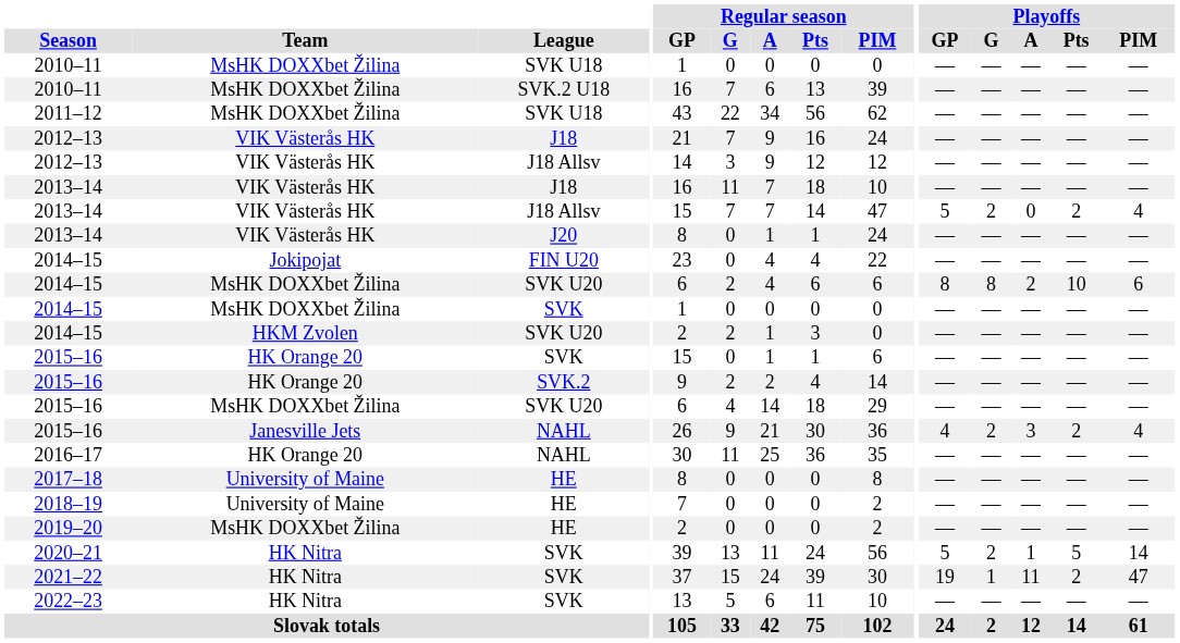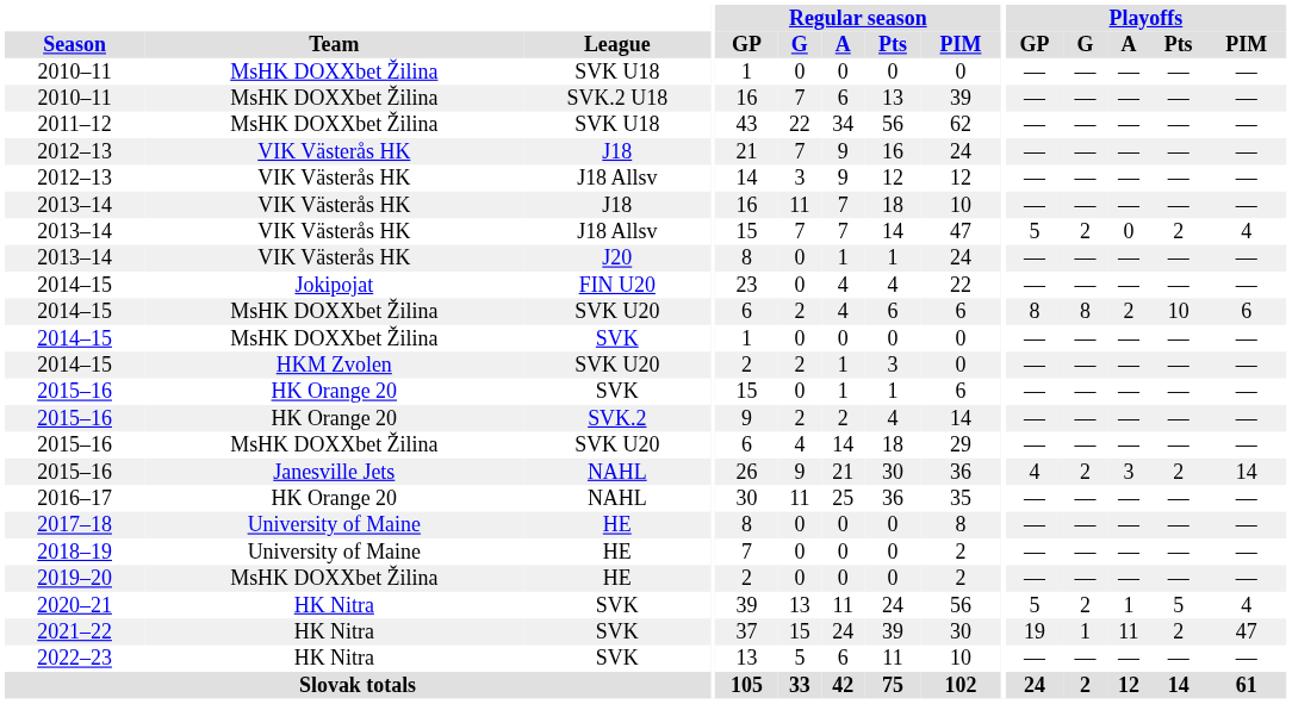 <table border="0" cellpadding="1" cellspacing="0" style="text-align:center; width:60em">
 <tr bgcolor="#e0e0e0">
 <th colspan="3" bgcolor="#ffffff"></th>
 <th rowspan="99" bgcolor="#ffffff"></th>
 <th colspan="5"><a href='#'>Regular season</a></th>
 <th rowspan="99" bgcolor="#ffffff"></th>
 <th colspan="5"><a href='#'>Playoffs</a></th>
 </tr>
 <tr bgcolor="#e0e0e0">
 <th><a href='#'>Season</a></th>
 <th>Team</th>
 <th>League</th>
 <th>GP</th>
 <th><a href='#'>G</a></th>
 <th><a href='#'>A</a></th>
 <th><a href='#'>Pts</a></th>
 <th><a href='#'>PIM</a></th>
 <th>GP</th>
 <th>G</th>
 <th>A</th>
 <th>Pts</th>
 <th>PIM</th>
 </tr>
 <tr>
 <td>2010–11</td>
 <td><a href='#'>MsHK DOXXbet Žilina</a></td>
 <td>SVK U18</td>
 <td>1</td>
 <td>0</td>
 <td>0</td>
 <td>0</td>
 <td>0</td>
 <td>—</td>
 <td>—</td>
 <td>—</td>
 <td>—</td>
 <td>—</td>
 </tr>
 <tr bgcolor="#f0f0f0">
 <td>2010–11</td>
 <td>MsHK DOXXbet Žilina</td>
 <td>SVK.2 U18</td>
 <td>16</td>
 <td>7</td>
 <td>6</td>
 <td>13</td>
 <td>39</td>
 <td>—</td>
 <td>—</td>
 <td>—</td>
 <td>—</td>
 <td>—</td>
 </tr>
 <tr>
 <td>2011–12</td>
 <td>MsHK DOXXbet Žilina</td>
 <td>SVK U18</td>
 <td>43</td>
 <td>22</td>
 <td>34</td>
 <td>56</td>
 <td>62</td>
 <td>—</td>
 <td>—</td>
 <td>—</td>
 <td>—</td>
 <td>—</td>
 </tr>
 <tr bgcolor="#f0f0f0">
 <td>2012–13</td>
 <td><a href='#'>VIK Västerås HK</a></td>
 <td><a href='#'>J18</a></td>
 <td>21</td>
 <td>7</td>
 <td>9</td>
 <td>16</td>
 <td>24</td>
 <td>—</td>
 <td>—</td>
 <td>—</td>
 <td>—</td>
 <td>—</td>
 </tr>
 <tr>
 <td>2012–13</td>
 <td>VIK Västerås HK</td>
 <td>J18 Allsv</td>
 <td>14</td>
 <td>3</td>
 <td>9</td>
 <td>12</td>
 <td>12</td>
 <td>—</td>
 <td>—</td>
 <td>—</td>
 <td>—</td>
 <td>—</td>
 </tr>
 <tr bgcolor="#f0f0f0">
 <td>2013–14</td>
 <td>VIK Västerås HK</td>
 <td>J18</td>
 <td>16</td>
 <td>11</td>
 <td>7</td>
 <td>18</td>
 <td>10</td>
 <td>—</td>
 <td>—</td>
 <td>—</td>
 <td>—</td>
 <td>—</td>
 </tr>
 <tr>
 <td>2013–14</td>
 <td>VIK Västerås HK</td>
 <td>J18 Allsv</td>
 <td>15</td>
 <td>7</td>
 <td>7</td>
 <td>14</td>
 <td>47</td>
 <td>5</td>
 <td>2</td>
 <td>0</td>
 <td>2</td>
 <td>4</td>
 </tr>
 <tr bgcolor="#f0f0f0">
 <td>2013–14</td>
 <td>VIK Västerås HK</td>
 <td><a href='#'>J20</a></td>
 <td>8</td>
 <td>0</td>
 <td>1</td>
 <td>1</td>
 <td>24</td>
 <td>—</td>
 <td>—</td>
 <td>—</td>
 <td>—</td>
 <td>—</td>
 </tr>
 <tr>
 <td>2014–15</td>
 <td><a href='#'>Jokipojat</a></td>
 <td><a href='#'>FIN U20</a></td>
 <td>23</td>
 <td>0</td>
 <td>4</td>
 <td>4</td>
 <td>22</td>
 <td>—</td>
 <td>—</td>
 <td>—</td>
 <td>—</td>
 <td>—</td>
 </tr>
 <tr bgcolor="#f0f0f0">
 <td>2014–15</td>
 <td>MsHK DOXXbet Žilina</td>
 <td>SVK U20</td>
 <td>6</td>
 <td>2</td>
 <td>4</td>
 <td>6</td>
 <td>6</td>
 <td>8</td>
 <td>8</td>
 <td>2</td>
 <td>10</td>
 <td>6</td>
 </tr>
 <tr>
 <td><a href='#'>2014–15</a></td>
 <td>MsHK DOXXbet Žilina</td>
 <td><a href='#'>SVK</a></td>
 <td>1</td>
 <td>0</td>
 <td>0</td>
 <td>0</td>
 <td>0</td>
 <td>—</td>
 <td>—</td>
 <td>—</td>
 <td>—</td>
 <td>—</td>
 </tr>
 <tr bgcolor="#f0f0f0">
 <td>2014–15</td>
 <td><a href='#'>HKM Zvolen</a></td>
 <td>SVK U20</td>
 <td>2</td>
 <td>2</td>
 <td>1</td>
 <td>3</td>
 <td>0</td>
 <td>—</td>
 <td>—</td>
 <td>—</td>
 <td>—</td>
 <td>—</td>
 </tr>
 <tr>
 <td><a href='#'>2015–16</a></td>
 <td><a href='#'>HK Orange 20</a></td>
 <td>SVK</td>
 <td>15</td>
 <td>0</td>
 <td>1</td>
 <td>1</td>
 <td>6</td>
 <td>—</td>
 <td>—</td>
 <td>—</td>
 <td>—</td>
 <td>—</td>
 </tr>
 <tr bgcolor="#f0f0f0">
 <td><a href='#'>2015–16</a></td>
 <td>HK Orange 20</td>
 <td><a href='#'>SVK.2</a></td>
 <td>9</td>
 <td>2</td>
 <td>2</td>
 <td>4</td>
 <td>14</td>
 <td>—</td>
 <td>—</td>
 <td>—</td>
 <td>—</td>
 <td>—</td>
 </tr>
 <tr>
 <td>2015–16</td>
 <td>MsHK DOXXbet Žilina</td>
 <td>SVK U20</td>
 <td>6</td>
 <td>4</td>
 <td>14</td>
 <td>18</td>
 <td>29</td>
 <td>—</td>
 <td>—</td>
 <td>—</td>
 <td>—</td>
 <td>—</td>
 </tr>
 <tr bgcolor="#f0f0f0">
 <td>2015–16</td>
 <td><a href='#'>Janesville Jets</a></td>
 <td><a href='#'>NAHL</a></td>
 <td>26</td>
 <td>9</td>
 <td>21</td>
 <td>30</td>
 <td>36</td>
 <td>4</td>
 <td>2</td>
 <td>3</td>
 <td>2</td>
-<td>4</td>
+<td>14</td>
 </tr>
 <tr>
 <td>2016–17</td>
 <td>HK Orange 20</td>
 <td>NAHL</td>
 <td>30</td>
 <td>11</td>
 <td>25</td>
 <td>36</td>
 <td>35</td>
 <td>—</td>
 <td>—</td>
 <td>—</td>
 <td>—</td>
 <td>—</td>
 </tr>
 <tr bgcolor="#f0f0f0">
 <td><a href='#'>2017–18</a></td>
 <td><a href='#'>University of Maine</a></td>
 <td><a href='#'>HE</a></td>
 <td>8</td>
 <td>0</td>
 <td>0</td>
 <td>0</td>
 <td>8</td>
 <td>—</td>
 <td>—</td>
 <td>—</td>
 <td>—</td>
 <td>—</td>
 </tr>
 <tr>
 <td><a href='#'>2018–19</a></td>
 <td>University of Maine</td>
 <td>HE</td>
 <td>7</td>
 <td>0</td>
 <td>0</td>
 <td>0</td>
 <td>2</td>
 <td>—</td>
 <td>—</td>
 <td>—</td>
 <td>—</td>
 <td>—</td>
 </tr>
 <tr bgcolor="#f0f0f0">
 <td><a href='#'>2019–20</a></td>
 <td>MsHK DOXXbet Žilina</td>
 <td>HE</td>
 <td>2</td>
 <td>0</td>
 <td>0</td>
 <td>0</td>
 <td>2</td>
 <td>—</td>
 <td>—</td>
 <td>—</td>
 <td>—</td>
 <td>—</td>
 </tr>
 <tr>
 <td><a href='#'>2020–21</a></td>
 <td><a href='#'>HK Nitra</a></td>
 <td>SVK</td>
 <td>39</td>
 <td>13</td>
 <td>11</td>
 <td>24</td>
 <td>56</td>
 <td>5</td>
 <td>2</td>
 <td>1</td>
 <td>5</td>
-<td>14</td>
+<td>4</td>
 </tr>
 <tr bgcolor="#f0f0f0">
 <td><a href='#'>2021–22</a></td>
 <td>HK Nitra</td>
 <td>SVK</td>
 <td>37</td>
 <td>15</td>
 <td>24</td>
 <td>39</td>
 <td>30</td>
 <td>19</td>
 <td>1</td>
 <td>11</td>
 <td>2</td>
 <td>47</td>
 </tr>
 <tr>
 <td><a href='#'>2022–23</a></td>
 <td>HK Nitra</td>
 <td>SVK</td>
 <td>13</td>
 <td>5</td>
 <td>6</td>
 <td>11</td>
 <td>10</td>
 <td>—</td>
 <td>—</td>
 <td>—</td>
 <td>—</td>
 <td>—</td>
 </tr>
 <tr bgcolor="#e0e0e0">
 <th colspan="3">Slovak totals</th>
 <th>105</th>
 <th>33</th>
 <th>42</th>
 <th>75</th>
 <th>102</th>
 <th>24</th>
 <th>2</th>
 <th>12</th>
 <th>14</th>
 <th>61</th>
 </tr>
 </table>
